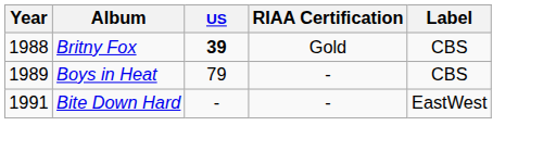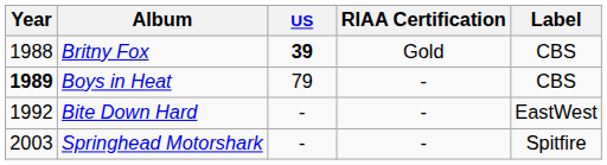 <table class="wikitable" style="text-align:center;">
 <tr>
 <th>Year</th>
 <th>Album</th>
 <th style="width:50px;"><small><a href='#'>US</a></small></th>
 <th>RIAA Certification</th>
 <th>Label</th>
 </tr>
 <tr>
 <td>1988</td>
 <td style="text-align:left;"><em><a href='#'>Britny Fox</a></em></td>
 <td><strong>39</strong></td>
 <td>Gold</td>
 <td>CBS</td>
 </tr>
 <tr>
-<td>1989</td>
+<td><strong>1989</strong></td>
 <td style="text-align:left;"><em><a href='#'>Boys in Heat</a></em></td>
 <td>79</td>
 <td>-</td>
 <td>CBS</td>
 </tr>
 <tr>
-<td>1991</td>
+<td>1992</td>
 <td style="text-align:left;"><em><a href='#'>Bite Down Hard</a></em></td>
 <td>-</td>
 <td>-</td>
 <td>EastWest</td>
 </tr>
+<tr>
+<td>2003</td>
+<td style="text-align:left;"><em><a href='#'>Springhead Motorshark</a></em></td>
+<td>-</td>
+<td>-</td>
+<td>Spitfire</td>
+</tr>
 </table>
